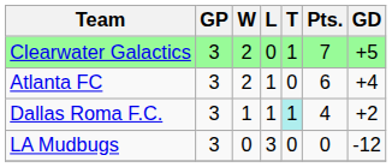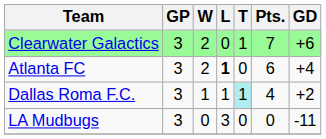 <table class="wikitable">
 <tr>
 <th>Team</th>
 <th>GP</th>
 <th>W</th>
 <th>L</th>
 <th>T</th>
 <th>Pts.</th>
 <th>GD</th>
 </tr>
 <tr bgcolor=#98FB98>
 <td><a href='#'>Clearwater Galactics</a></td>
 <td align=center>3</td>
 <td align=center>2</td>
 <td align=center>0</td>
 <td align=center>1</td>
 <td align=center>7</td>
-<td align=center>+5</td>
+<td align=center>+6</td>
 </tr>
 <tr>
 <td><a href='#'>Atlanta FC</a></td>
 <td align=center>3</td>
 <td align=center>2</td>
-<td align=center>1</td>
+<td align=center><strong>1</strong></td>
 <td align=center>0</td>
 <td align=center>6</td>
 <td align=center>+4</td>
 </tr>
 <tr>
 <td><a href='#'>Dallas Roma F.C.</a></td>
 <td align=center>3</td>
 <td align=center>1</td>
 <td align=center>1</td>
 <td align=center style="background: paleturquoise;">1</td>
 <td align=center>4</td>
 <td align=center>+2</td>
 </tr>
 <tr>
 <td><a href='#'>LA Mudbugs</a></td>
 <td align=center>3</td>
 <td align=center>0</td>
 <td align=center>3</td>
 <td align=center>0</td>
 <td align=center>0</td>
-<td align=center>-12</td>
+<td align=center>-11</td>
 </tr>
 <tr>
 </tr>
 </table>
